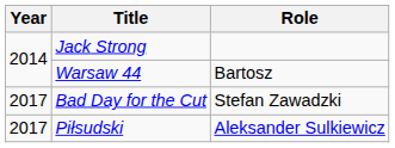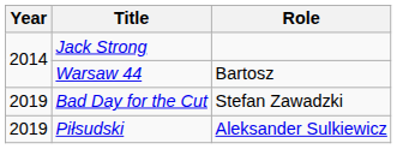 <table class="wikitable sortable">
 <tr>
 <th>Year</th>
 <th>Title</th>
 <th>Role</th>
 </tr>
 <tr>
 <td rowspan=2>2014</td>
 <td><em><a href='#'>Jack Strong</a></em></td>
 <td></td>
 </tr>
 <tr>
 <td><em><a href='#'>Warsaw 44</a></em></td>
 <td>Bartosz</td>
 </tr>
 <tr>
-<td rowspan=1>2017</td>
+<td rowspan=1>2019</td>
 <td><em><a href='#'>Bad Day for the Cut</a></em></td>
 <td>Stefan Zawadzki</td>
 </tr>
 <tr>
-<td rowspan=1>2017</td>
+<td rowspan=1>2019</td>
 <td><em><a href='#'>Piłsudski</a></em></td>
 <td><a href='#'>Aleksander Sulkiewicz</a></td>
 </tr>
 </table>
